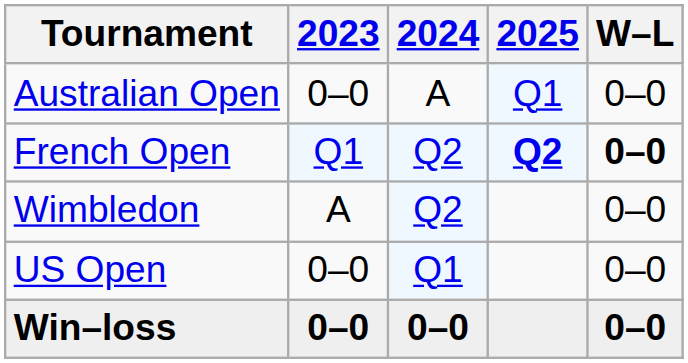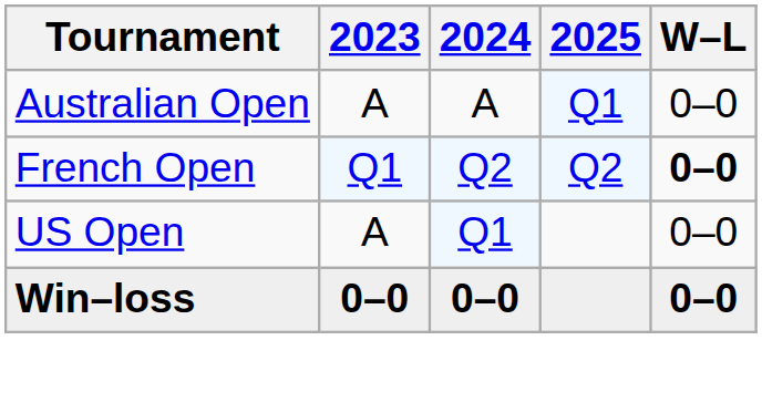 <table class="wikitable" style=text-align:center>
 <tr>
 <th>Tournament</th>
 <th><a href='#'>2023</a></th>
 <th><a href='#'>2024</a></th>
 <th><a href='#'>2025</a></th>
 <th>W–L</th>
 </tr>
 <tr>
 <td align=left><a href='#'>Australian Open</a></td>
-<td>0–0</td>
+<td>A</td>
 <td>A</td>
 <td bgcolor=f0f8ff><a href='#'>Q1</a></td>
 <td>0–0</td>
 </tr>
 <tr>
 <td align=left><a href='#'>French Open</a></td>
 <td bgcolor=f0f8ff><a href='#'>Q1</a></td>
 <td bgcolor=f0f8ff><a href='#'>Q2</a></td>
-<td bgcolor=f0f8ff><strong><a href='#'>Q2</a></strong></td>
+<td bgcolor=f0f8ff><a href='#'>Q2</a></td>
 <td><strong>0–0</strong></td>
 </tr>
 <tr>
-<td align=left><a href='#'>Wimbledon</a></td>
+<td align=left><a href='#'>US Open</a></td>
 <td>A</td>
-<td bgcolor=f0f8ff><a href='#'>Q2</a></td>
-<td></td>
-<td>0–0</td>
-</tr>
-<tr>
-<td align=left><a href='#'>US Open</a></td>
-<td>0–0</td>
 <td bgcolor=f0f8ff><a href='#'>Q1</a></td>
 <td></td>
 <td>0–0</td>
 </tr>
 <tr style=background:#efefef;font-weight:bold>
 <td align=left>Win–loss</td>
 <td>0–0</td>
 <td>0–0</td>
 <td></td>
 <td>0–0</td>
 </tr>
 </table>
